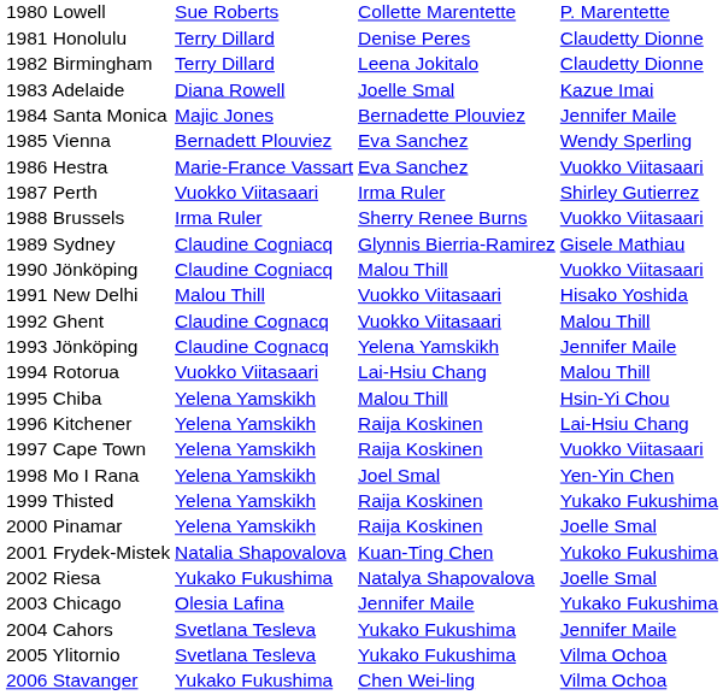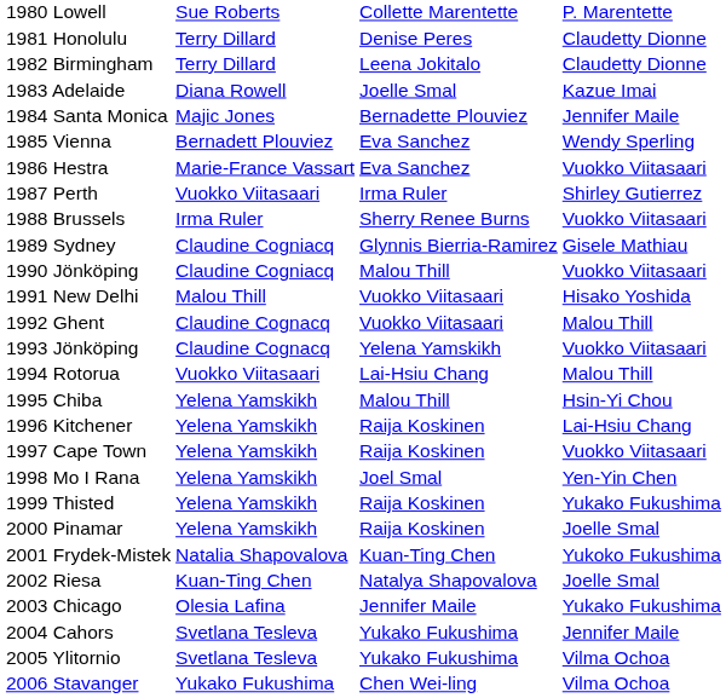 <table>
 <tr>
 <td>1980 Lowell</td>
 <td> <a href='#'>Sue Roberts</a></td>
 <td> <a href='#'>Collette Marentette</a></td>
 <td> <a href='#'>P. Marentette</a></td>
 </tr>
 <tr>
 <td>1981 Honolulu</td>
 <td> <a href='#'>Terry Dillard</a></td>
 <td> <a href='#'>Denise Peres</a></td>
 <td> <a href='#'>Claudetty Dionne</a></td>
 </tr>
 <tr>
 <td>1982 Birmingham</td>
 <td> <a href='#'>Terry Dillard</a></td>
 <td> <a href='#'>Leena Jokitalo</a></td>
 <td> <a href='#'>Claudetty Dionne</a></td>
 </tr>
 <tr>
 <td>1983 Adelaide</td>
 <td> <a href='#'>Diana Rowell</a></td>
 <td> <a href='#'>Joelle Smal</a></td>
 <td> <a href='#'>Kazue Imai</a></td>
 </tr>
 <tr>
 <td>1984 Santa Monica</td>
 <td> <a href='#'>Majic Jones</a></td>
 <td> <a href='#'>Bernadette Plouviez</a></td>
 <td> <a href='#'>Jennifer Maile</a></td>
 </tr>
 <tr>
 <td>1985 Vienna</td>
 <td> <a href='#'>Bernadett Plouviez</a></td>
 <td> <a href='#'>Eva Sanchez</a></td>
 <td> <a href='#'>Wendy Sperling</a></td>
 </tr>
 <tr>
 <td>1986 Hestra</td>
 <td> <a href='#'>Marie-France Vassart</a></td>
 <td> <a href='#'>Eva Sanchez</a></td>
 <td> <a href='#'>Vuokko Viitasaari</a></td>
 </tr>
 <tr>
 <td>1987 Perth</td>
 <td> <a href='#'>Vuokko Viitasaari</a></td>
 <td> <a href='#'>Irma Ruler</a></td>
 <td> <a href='#'>Shirley Gutierrez</a></td>
 </tr>
 <tr>
 <td>1988 Brussels</td>
 <td> <a href='#'>Irma Ruler</a></td>
 <td> <a href='#'>Sherry Renee Burns</a></td>
 <td> <a href='#'>Vuokko Viitasaari</a></td>
 </tr>
 <tr>
 <td>1989 Sydney</td>
 <td> <a href='#'>Claudine Cogniacq</a></td>
 <td> <a href='#'>Glynnis Bierria-Ramirez</a></td>
 <td> <a href='#'>Gisele Mathiau</a></td>
 </tr>
 <tr>
 <td>1990 Jönköping</td>
 <td> <a href='#'>Claudine Cogniacq</a></td>
 <td> <a href='#'>Malou Thill</a></td>
 <td> <a href='#'>Vuokko Viitasaari</a></td>
 </tr>
 <tr>
 <td>1991 New Delhi</td>
 <td> <a href='#'>Malou Thill</a></td>
 <td> <a href='#'>Vuokko Viitasaari</a></td>
 <td> <a href='#'>Hisako Yoshida</a></td>
 </tr>
 <tr>
 <td>1992 Ghent</td>
 <td> <a href='#'>Claudine Cognacq</a></td>
 <td> <a href='#'>Vuokko Viitasaari</a></td>
 <td> <a href='#'>Malou Thill</a></td>
 </tr>
 <tr>
 <td>1993 Jönköping</td>
 <td> <a href='#'>Claudine Cognacq</a></td>
 <td> <a href='#'>Yelena Yamskikh</a></td>
-<td> <a href='#'>Jennifer Maile</a></td>
+<td> <a href='#'>Vuokko Viitasaari</a></td>
 </tr>
 <tr>
 <td>1994 Rotorua</td>
 <td> <a href='#'>Vuokko Viitasaari</a></td>
 <td> <a href='#'>Lai-Hsiu Chang</a></td>
 <td> <a href='#'>Malou Thill</a></td>
 </tr>
 <tr>
 <td>1995 Chiba</td>
 <td> <a href='#'>Yelena Yamskikh</a></td>
 <td> <a href='#'>Malou Thill</a></td>
 <td> <a href='#'>Hsin-Yi Chou</a></td>
 </tr>
 <tr>
 <td>1996 Kitchener</td>
 <td> <a href='#'>Yelena Yamskikh</a></td>
 <td> <a href='#'>Raija Koskinen</a></td>
 <td> <a href='#'>Lai-Hsiu Chang</a></td>
 </tr>
 <tr>
 <td>1997 Cape Town</td>
 <td> <a href='#'>Yelena Yamskikh</a></td>
 <td> <a href='#'>Raija Koskinen</a></td>
 <td> <a href='#'>Vuokko Viitasaari</a></td>
 </tr>
 <tr>
 <td>1998 Mo I Rana</td>
 <td> <a href='#'>Yelena Yamskikh</a></td>
 <td> <a href='#'>Joel Smal</a></td>
 <td> <a href='#'>Yen-Yin Chen</a></td>
 </tr>
 <tr>
 <td>1999 Thisted</td>
 <td> <a href='#'>Yelena Yamskikh</a></td>
 <td> <a href='#'>Raija Koskinen</a></td>
 <td> <a href='#'>Yukako Fukushima</a></td>
 </tr>
 <tr>
 <td>2000 Pinamar</td>
 <td> <a href='#'>Yelena Yamskikh</a></td>
 <td> <a href='#'>Raija Koskinen</a></td>
 <td> <a href='#'>Joelle Smal</a></td>
 </tr>
 <tr>
 <td>2001 Frydek-Mistek</td>
 <td> <a href='#'>Natalia Shapovalova</a></td>
 <td> <a href='#'>Kuan-Ting Chen</a></td>
 <td> <a href='#'>Yukoko Fukushima</a></td>
 </tr>
 <tr>
 <td>2002 Riesa</td>
-<td> <a href='#'>Yukako Fukushima</a></td>
+<td> <a href='#'>Kuan-Ting Chen</a></td>
 <td> <a href='#'>Natalya Shapovalova</a></td>
 <td> <a href='#'>Joelle Smal</a></td>
 </tr>
 <tr>
 <td>2003 Chicago</td>
 <td> <a href='#'>Olesia Lafina</a></td>
 <td> <a href='#'>Jennifer Maile</a></td>
 <td> <a href='#'>Yukako Fukushima</a></td>
 </tr>
 <tr>
 <td>2004 Cahors</td>
 <td> <a href='#'>Svetlana Tesleva</a></td>
 <td> <a href='#'>Yukako Fukushima</a></td>
 <td> <a href='#'>Jennifer Maile</a></td>
 </tr>
 <tr>
 <td>2005 Ylitornio</td>
 <td> <a href='#'>Svetlana Tesleva</a></td>
 <td> <a href='#'>Yukako Fukushima</a></td>
 <td> <a href='#'>Vilma Ochoa</a></td>
 </tr>
 <tr>
 <td><a href='#'>2006 Stavanger</a></td>
 <td> <a href='#'>Yukako Fukushima</a></td>
 <td> <a href='#'>Chen Wei-ling</a></td>
 <td> <a href='#'>Vilma Ochoa</a></td>
 </tr>
 </table>
